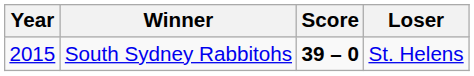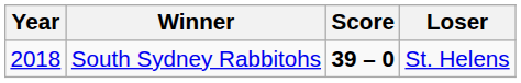 <table class="wikitable">
 <tr>
 <th>Year</th>
 <th>Winner</th>
 <th>Score</th>
 <th>Loser</th>
 </tr>
 <tr>
-<td><a href='#'>2015</a></td>
+<td><a href='#'>2018</a></td>
 <td> <a href='#'>South Sydney Rabbitohs</a></td>
 <td><strong>39 – 0</strong></td>
 <td> <a href='#'>St. Helens</a></td>
 </tr>
 </table>
